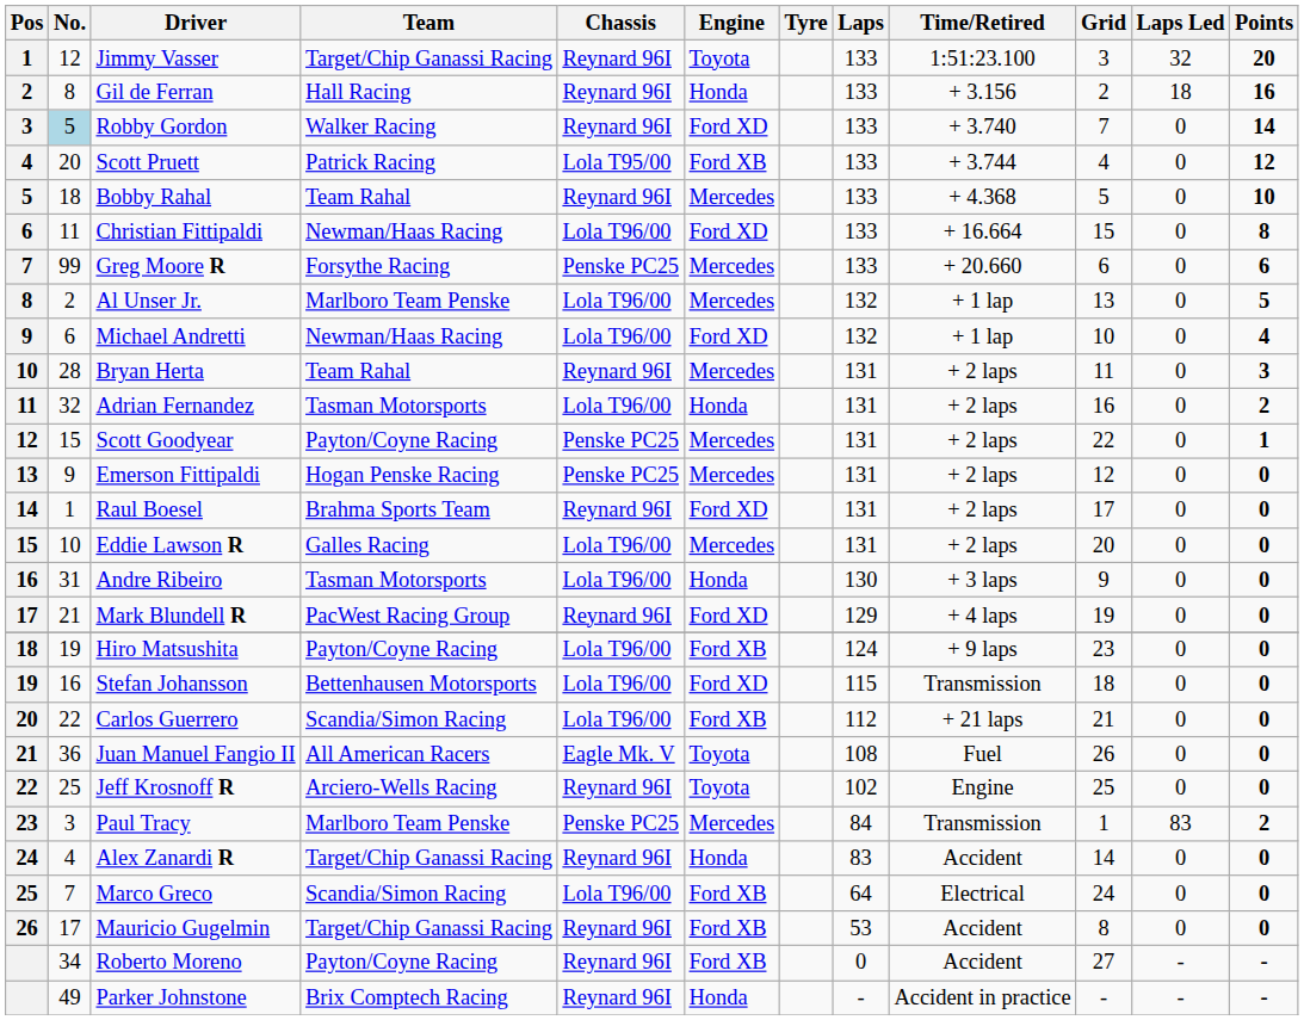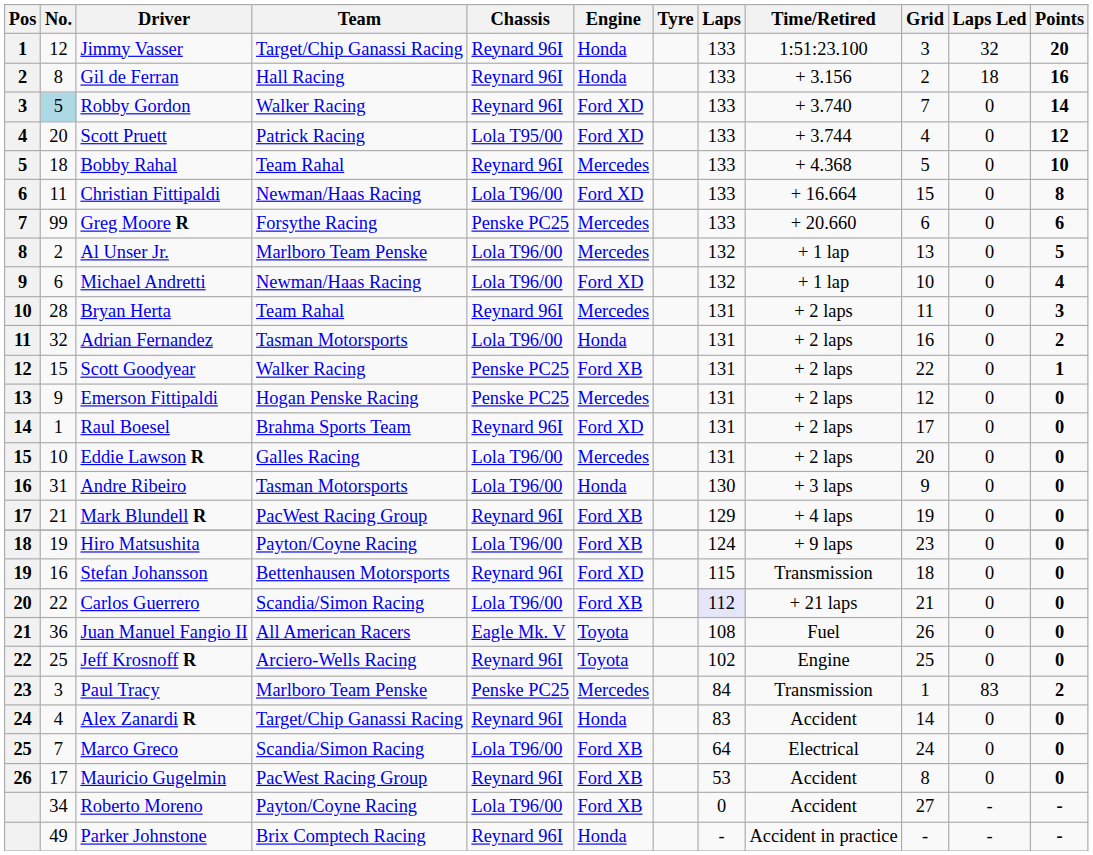 <table class="wikitable sortable" style="font-size:100%">
 <tr>
 <th>Pos</th>
 <th>No.</th>
 <th>Driver</th>
 <th>Team</th>
 <th>Chassis</th>
 <th>Engine</th>
 <th>Tyre</th>
 <th>Laps</th>
 <th>Time/Retired</th>
 <th>Grid</th>
 <th>Laps Led</th>
 <th>Points</th>
 </tr>
 <tr>
 <th>1</th>
 <td align=center>12</td>
 <td> <a href='#'>Jimmy Vasser</a></td>
 <td><a href='#'>Target/Chip Ganassi Racing</a></td>
 <td><a href='#'>Reynard 96I</a></td>
-<td><a href='#'>Toyota</a></td>
+<td><a href='#'>Honda</a></td>
 <td></td>
 <td align=center>133</td>
 <td align=center>1:51:23.100</td>
 <td align=center>3</td>
 <td align=center>32</td>
 <td align=center><strong>20</strong></td>
 </tr>
 <tr>
 <th>2</th>
 <td align="center">8</td>
 <td> <a href='#'>Gil de Ferran</a></td>
 <td><a href='#'>Hall Racing</a></td>
 <td><a href='#'>Reynard 96I</a></td>
 <td><a href='#'>Honda</a></td>
 <td></td>
 <td align=center>133</td>
 <td align=center>+ 3.156</td>
 <td align=center>2</td>
 <td align=center>18</td>
 <td align=center><strong>16</strong></td>
 </tr>
 <tr>
 <th>3</th>
 <td align=center style="background: lightblue;">5</td>
 <td> <a href='#'>Robby Gordon</a></td>
 <td><a href='#'>Walker Racing</a></td>
 <td><a href='#'>Reynard 96I</a></td>
 <td><a href='#'>Ford XD</a></td>
 <td></td>
 <td align=center>133</td>
 <td align=center>+ 3.740</td>
 <td align=center>7</td>
 <td align=center>0</td>
 <td align=center><strong>14</strong></td>
 </tr>
 <tr>
 <th>4</th>
 <td align=center>20</td>
 <td> <a href='#'>Scott Pruett</a></td>
 <td><a href='#'>Patrick Racing</a></td>
 <td><a href='#'>Lola T95/00</a></td>
-<td><a href='#'>Ford XB</a></td>
+<td><a href='#'>Ford XD</a></td>
 <td></td>
 <td align=center>133</td>
 <td align=center>+ 3.744</td>
 <td align=center>4</td>
 <td align=center>0</td>
 <td align=center><strong>12</strong></td>
 </tr>
 <tr>
 <th>5</th>
 <td align=center>18</td>
 <td> <a href='#'>Bobby Rahal</a></td>
 <td><a href='#'>Team Rahal</a></td>
 <td><a href='#'>Reynard 96I</a></td>
 <td><a href='#'>Mercedes</a></td>
 <td></td>
 <td align=center>133</td>
 <td align=center>+ 4.368</td>
 <td align=center>5</td>
 <td align=center>0</td>
 <td align=center><strong>10</strong></td>
 </tr>
 <tr>
 <th>6</th>
 <td align=center>11</td>
 <td> <a href='#'>Christian Fittipaldi</a></td>
 <td><a href='#'>Newman/Haas Racing</a></td>
 <td><a href='#'>Lola T96/00</a></td>
 <td><a href='#'>Ford XD</a></td>
 <td></td>
 <td align=center>133</td>
 <td align=center>+ 16.664</td>
 <td align=center>15</td>
 <td align=center>0</td>
 <td align=center><strong>8</strong></td>
 </tr>
 <tr>
 <th>7</th>
 <td align="center">99</td>
 <td> <a href='#'>Greg Moore</a> <strong><span>R</span></strong>   </td>
 <td><a href='#'>Forsythe Racing</a></td>
 <td><a href='#'>Penske PC25</a></td>
 <td><a href='#'>Mercedes</a></td>
 <td></td>
 <td align=center>133</td>
 <td align=center>+ 20.660</td>
 <td align=center>6</td>
 <td align=center>0</td>
 <td align=center><strong>6</strong></td>
 </tr>
 <tr>
 <th>8</th>
 <td align=center>2</td>
 <td> <a href='#'>Al Unser Jr.</a></td>
 <td><a href='#'>Marlboro Team Penske</a></td>
 <td><a href='#'>Lola T96/00</a></td>
 <td><a href='#'>Mercedes</a></td>
 <td></td>
 <td align=center>132</td>
 <td align=center>+ 1 lap</td>
 <td align=center>13</td>
 <td align=center>0</td>
 <td align=center><strong>5</strong></td>
 </tr>
 <tr>
 <th>9</th>
 <td align=center>6</td>
 <td> <a href='#'>Michael Andretti</a></td>
 <td><a href='#'>Newman/Haas Racing</a></td>
 <td><a href='#'>Lola T96/00</a></td>
 <td><a href='#'>Ford XD</a></td>
 <td></td>
 <td align=center>132</td>
 <td align=center>+ 1 lap</td>
 <td align=center>10</td>
 <td align=center>0</td>
 <td align=center><strong>4</strong></td>
 </tr>
 <tr>
 <th>10</th>
 <td align=center>28</td>
 <td> <a href='#'>Bryan Herta</a></td>
 <td><a href='#'>Team Rahal</a></td>
 <td><a href='#'>Reynard 96I</a></td>
 <td><a href='#'>Mercedes</a></td>
 <td></td>
 <td align=center>131</td>
 <td align=center>+ 2 laps</td>
 <td align=center>11</td>
 <td align=center>0</td>
 <td align=center><strong>3</strong></td>
 </tr>
 <tr>
 <th>11</th>
 <td align=center>32</td>
 <td> <a href='#'>Adrian Fernandez</a></td>
 <td><a href='#'>Tasman Motorsports</a></td>
 <td><a href='#'>Lola T96/00</a></td>
 <td><a href='#'>Honda</a></td>
 <td></td>
 <td align=center>131</td>
 <td align=center>+ 2 laps</td>
 <td align=center>16</td>
 <td align=center>0</td>
 <td align=center><strong>2</strong></td>
 </tr>
 <tr>
 <th>12</th>
 <td align=center>15</td>
 <td> <a href='#'>Scott Goodyear</a></td>
-<td><a href='#'>Payton/Coyne Racing</a></td>
+<td><a href='#'>Walker Racing</a></td>
 <td><a href='#'>Penske PC25</a></td>
-<td><a href='#'>Mercedes</a></td>
+<td><a href='#'>Ford XB</a></td>
 <td></td>
 <td align=center>131</td>
 <td align=center>+ 2 laps</td>
 <td align=center>22</td>
 <td align=center>0</td>
 <td align=center><strong>1</strong></td>
 </tr>
 <tr>
 <th>13</th>
 <td align=center>9</td>
 <td> <a href='#'>Emerson Fittipaldi</a></td>
 <td><a href='#'>Hogan Penske Racing</a></td>
 <td><a href='#'>Penske PC25</a></td>
 <td><a href='#'>Mercedes</a></td>
 <td></td>
 <td align=center>131</td>
 <td align=center>+ 2 laps</td>
 <td align=center>12</td>
 <td align=center>0</td>
 <td align=center><strong>0</strong></td>
 </tr>
 <tr>
 <th>14</th>
 <td align=center>1</td>
 <td> <a href='#'>Raul Boesel</a></td>
 <td><a href='#'>Brahma Sports Team</a></td>
 <td><a href='#'>Reynard 96I</a></td>
 <td><a href='#'>Ford XD</a></td>
 <td></td>
 <td align=center>131</td>
 <td align=center>+ 2 laps</td>
 <td align=center>17</td>
 <td align=center>0</td>
 <td align=center><strong>0</strong></td>
 </tr>
 <tr>
 <th>15</th>
 <td align=center>10</td>
 <td> <a href='#'>Eddie Lawson</a> <strong><span>R</span></strong></td>
 <td><a href='#'>Galles Racing</a></td>
 <td><a href='#'>Lola T96/00</a></td>
 <td><a href='#'>Mercedes</a></td>
 <td></td>
 <td align=center>131</td>
 <td align=center>+ 2 laps</td>
 <td align=center>20</td>
 <td align=center>0</td>
 <td align=center><strong>0</strong></td>
 </tr>
 <tr>
 <th>16</th>
 <td align=center>31</td>
 <td> <a href='#'>Andre Ribeiro</a></td>
 <td><a href='#'>Tasman Motorsports</a></td>
 <td><a href='#'>Lola T96/00</a></td>
 <td><a href='#'>Honda</a></td>
 <td></td>
 <td align=center>130</td>
 <td align=center>+ 3 laps</td>
 <td align=center>9</td>
 <td align=center>0</td>
 <td align=center><strong>0</strong></td>
 </tr>
 <tr>
 <th>17</th>
 <td align=center>21</td>
 <td> <a href='#'>Mark Blundell</a> <strong><span>R</span></strong></td>
 <td><a href='#'>PacWest Racing Group</a></td>
 <td><a href='#'>Reynard 96I</a></td>
-<td><a href='#'>Ford XD</a></td>
+<td><a href='#'>Ford XB</a></td>
 <td></td>
 <td align=center>129</td>
 <td align=center>+ 4 laps</td>
 <td align=center>19</td>
 <td align=center>0</td>
 <td align=center><strong>0</strong></td>
 </tr>
 <tr>
 </tr>
 <tr>
 <th>18</th>
 <td align=center>19</td>
 <td> <a href='#'>Hiro Matsushita</a></td>
 <td><a href='#'>Payton/Coyne Racing</a></td>
 <td><a href='#'>Lola T96/00</a></td>
 <td><a href='#'>Ford XB</a></td>
 <td></td>
 <td align=center>124</td>
 <td align=center>+ 9 laps</td>
 <td align=center>23</td>
 <td align=center>0</td>
 <td align=center><strong>0</strong></td>
 </tr>
 <tr>
 <th>19</th>
 <td align=center>16</td>
 <td> <a href='#'>Stefan Johansson</a></td>
 <td><a href='#'>Bettenhausen Motorsports</a></td>
-<td><a href='#'>Lola T96/00</a></td>
+<td><a href='#'>Reynard 96I</a></td>
 <td><a href='#'>Ford XD</a></td>
 <td></td>
 <td align=center>115</td>
 <td align=center>Transmission</td>
 <td align=center>18</td>
 <td align=center>0</td>
 <td align=center><strong>0</strong></td>
 </tr>
 <tr>
 <th>20</th>
 <td align=center>22</td>
 <td> <a href='#'>Carlos Guerrero</a></td>
 <td><a href='#'>Scandia/Simon Racing</a></td>
 <td><a href='#'>Lola T96/00</a></td>
 <td><a href='#'>Ford XB</a></td>
 <td></td>
-<td align=center>112</td>
+<td align=center style="background: lavender;">112</td>
 <td align=center>+ 21 laps</td>
 <td align=center>21</td>
 <td align=center>0</td>
 <td align=center><strong>0</strong></td>
 </tr>
 <tr>
 <th>21</th>
 <td align=center>36</td>
 <td> <a href='#'>Juan Manuel Fangio II</a></td>
 <td><a href='#'>All American Racers</a></td>
 <td><a href='#'>Eagle Mk. V</a></td>
 <td><a href='#'>Toyota</a></td>
 <td></td>
 <td align=center>108</td>
 <td align=center>Fuel</td>
 <td align=center>26</td>
 <td align=center>0</td>
 <td align=center><strong>0</strong></td>
 </tr>
 <tr>
 <th>22</th>
 <td align=center>25</td>
 <td> <a href='#'>Jeff Krosnoff</a> <strong><span>R</span></strong></td>
 <td><a href='#'>Arciero-Wells Racing</a></td>
 <td><a href='#'>Reynard 96I</a></td>
 <td><a href='#'>Toyota</a></td>
 <td></td>
 <td align=center>102</td>
 <td align=center>Engine</td>
 <td align=center>25</td>
 <td align=center>0</td>
 <td align=center><strong>0</strong></td>
 </tr>
 <tr>
 <th>23</th>
 <td align=center>3</td>
 <td> <a href='#'>Paul Tracy</a></td>
 <td><a href='#'>Marlboro Team Penske</a></td>
 <td><a href='#'>Penske PC25</a></td>
 <td><a href='#'>Mercedes</a></td>
 <td></td>
 <td align=center>84</td>
 <td align=center>Transmission</td>
 <td align=center>1</td>
 <td align=center>83</td>
 <td align=center><strong>2</strong></td>
 </tr>
 <tr>
 <th>24</th>
 <td align=center>4</td>
 <td> <a href='#'>Alex Zanardi</a> <strong><span>R</span></strong></td>
 <td><a href='#'>Target/Chip Ganassi Racing</a></td>
 <td><a href='#'>Reynard 96I</a></td>
 <td><a href='#'>Honda</a></td>
 <td></td>
 <td align=center>83</td>
 <td align=center>Accident</td>
 <td align=center>14</td>
 <td align=center>0</td>
 <td align=center><strong>0</strong></td>
 </tr>
 <tr>
 <th>25</th>
 <td align=center>7</td>
 <td> <a href='#'>Marco Greco</a></td>
 <td><a href='#'>Scandia/Simon Racing</a></td>
 <td><a href='#'>Lola T96/00</a></td>
 <td><a href='#'>Ford XB</a></td>
 <td></td>
 <td align=center>64</td>
 <td align=center>Electrical</td>
 <td align=center>24</td>
 <td align=center>0</td>
 <td align=center><strong>0</strong></td>
 </tr>
 <tr>
 <th>26</th>
 <td align=center>17</td>
 <td> <a href='#'>Mauricio Gugelmin</a></td>
-<td><a href='#'>Target/Chip Ganassi Racing</a></td>
+<td><a href='#'>PacWest Racing Group</a></td>
 <td><a href='#'>Reynard 96I</a></td>
 <td><a href='#'>Ford XB</a></td>
 <td></td>
 <td align=center>53</td>
 <td align=center>Accident</td>
 <td align=center>8</td>
 <td align=center>0</td>
 <td align=center><strong>0</strong></td>
 </tr>
 <tr>
 <th></th>
 <td align=center>34</td>
 <td> <a href='#'>Roberto Moreno</a></td>
 <td><a href='#'>Payton/Coyne Racing</a></td>
-<td><a href='#'>Reynard 96I</a></td>
+<td><a href='#'>Lola T96/00</a></td>
 <td><a href='#'>Ford XB</a></td>
 <td></td>
 <td align=center>0</td>
 <td align=center>Accident</td>
 <td align=center>27</td>
 <td align=center>-</td>
 <td align=center><strong>-</strong></td>
 </tr>
 <tr>
 <th></th>
 <td align=center>49</td>
 <td> <a href='#'>Parker Johnstone</a></td>
 <td><a href='#'>Brix Comptech Racing</a></td>
 <td><a href='#'>Reynard 96I</a></td>
 <td><a href='#'>Honda</a></td>
 <td></td>
 <td align=center>-</td>
 <td align=center>Accident in practice</td>
 <td align=center>-</td>
 <td align=center>-</td>
 <td align=center><strong>-</strong></td>
 </tr>
 </table>
